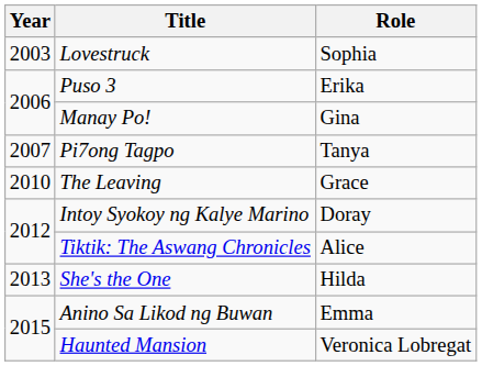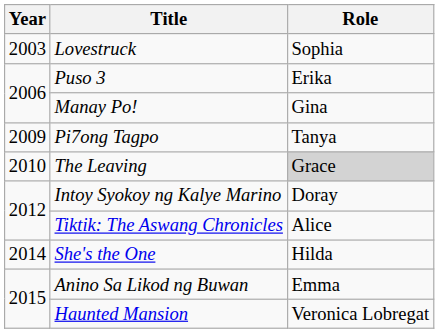 <table class="wikitable sortable">
 <tr>
 <th>Year</th>
 <th>Title</th>
 <th>Role</th>
 </tr>
 <tr>
 <td>2003</td>
 <td><em>Lovestruck</em></td>
 <td>Sophia</td>
 </tr>
 <tr>
 <td rowspan=2>2006</td>
 <td><em>Puso 3</em></td>
 <td>Erika</td>
 </tr>
 <tr>
 <td><em>Manay Po!</em></td>
 <td>Gina</td>
 </tr>
 <tr>
-<td>2007</td>
+<td>2009</td>
 <td><em>Pi7ong Tagpo</em></td>
 <td>Tanya</td>
 </tr>
 <tr>
 <td>2010</td>
 <td><em>The Leaving</em></td>
-<td>Grace</td>
+<td style="background: lightgrey;">Grace</td>
 </tr>
 <tr>
 <td rowspan=2>2012</td>
 <td><em>Intoy Syokoy ng Kalye Marino</em></td>
 <td>Doray</td>
 </tr>
 <tr>
 <td><em><a href='#'>Tiktik: The Aswang Chronicles</a></em></td>
 <td>Alice</td>
 </tr>
 <tr>
-<td>2013</td>
+<td>2014</td>
 <td><em><a href='#'>She's the One</a></em></td>
 <td>Hilda</td>
 </tr>
 <tr>
 <td rowspan=2>2015</td>
 <td><em>Anino Sa Likod ng Buwan</em></td>
 <td>Emma</td>
 </tr>
 <tr>
 <td><em><a href='#'>Haunted Mansion</a></em></td>
 <td>Veronica Lobregat</td>
 </tr>
 </table>
